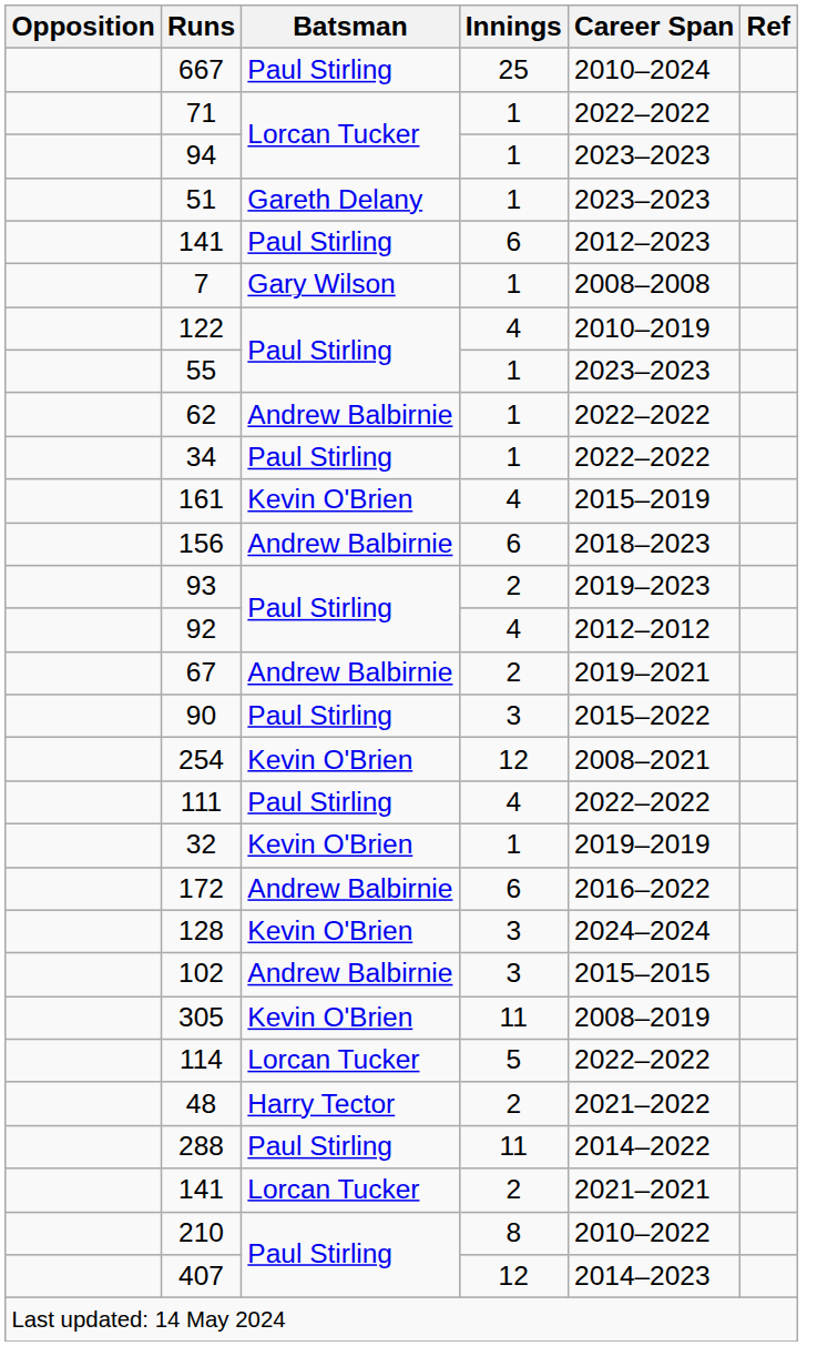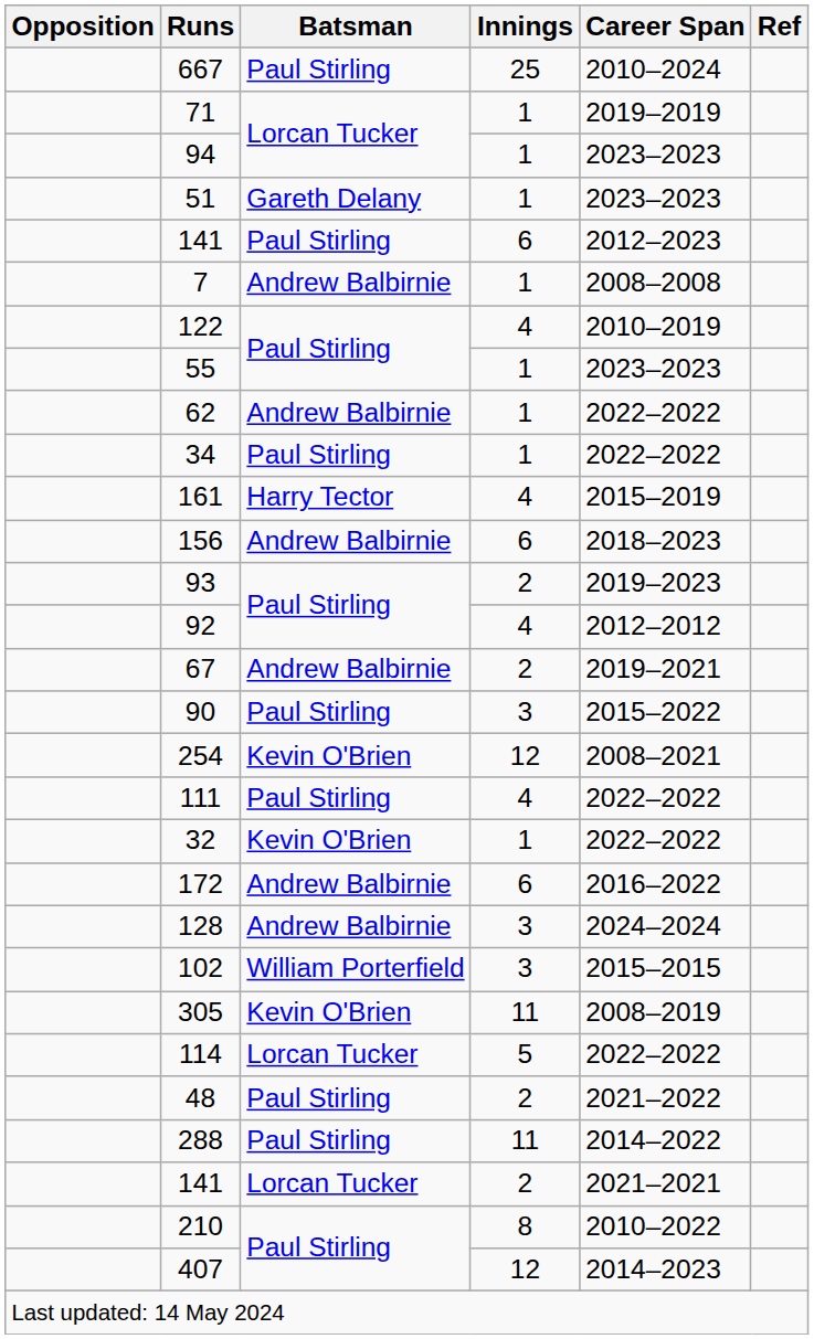 <table class="wikitable plainrowheaders sortable">
 <tr>
 <th scope="col">Opposition</th>
 <th scope="col">Runs</th>
 <th scope="col">Batsman</th>
 <th scope="col">Innings</th>
 <th scope="col">Career Span</th>
 <th scope="col">Ref</th>
 </tr>
 <tr>
 <td></td>
 <td scope=row style=text-align:center;>667</td>
 <td><a href='#'>Paul Stirling</a></td>
 <td align=center>25</td>
 <td>2010–2024</td>
 <td></td>
 </tr>
 <tr>
 <td></td>
 <td scope=row style=text-align:center;>71</td>
 <td rowspan=2><a href='#'>Lorcan Tucker</a></td>
 <td align=center>1</td>
-<td>2022–2022</td>
+<td>2019–2019</td>
 <td></td>
 </tr>
 <tr>
 <td></td>
 <td scope=row style=text-align:center;>94</td>
 <td align=center>1</td>
 <td>2023–2023</td>
 <td></td>
 </tr>
 <tr>
 <td></td>
 <td scope=row style=text-align:center;>51</td>
 <td><a href='#'>Gareth Delany</a></td>
 <td align=center>1</td>
 <td>2023–2023</td>
 <td></td>
 </tr>
 <tr>
 <td></td>
 <td scope=row style=text-align:center;>141</td>
 <td><a href='#'>Paul Stirling</a></td>
 <td align=center>6</td>
 <td>2012–2023</td>
 <td></td>
 </tr>
 <tr>
 <td></td>
 <td scope=row style=text-align:center;>7</td>
-<td><a href='#'>Gary Wilson</a></td>
+<td><a href='#'>Andrew Balbirnie</a></td>
 <td align=center>1</td>
 <td>2008–2008</td>
 <td></td>
 </tr>
 <tr>
 <td></td>
 <td scope=row style=text-align:center;>122</td>
 <td rowspan=2><a href='#'>Paul Stirling</a></td>
 <td align=center>4</td>
 <td>2010–2019</td>
 <td></td>
 </tr>
 <tr>
 <td></td>
 <td scope=row style=text-align:center;>55</td>
 <td align=center>1</td>
 <td>2023–2023</td>
 <td></td>
 </tr>
 <tr>
 <td></td>
 <td scope=row style=text-align:center;>62</td>
 <td><a href='#'>Andrew Balbirnie</a></td>
 <td align=center>1</td>
 <td>2022–2022</td>
 <td></td>
 </tr>
 <tr>
 <td></td>
 <td scope=row style=text-align:center;>34</td>
 <td><a href='#'>Paul Stirling</a></td>
 <td align=center>1</td>
 <td>2022–2022</td>
 <td></td>
 </tr>
 <tr>
 <td></td>
 <td scope=row style=text-align:center;>161</td>
-<td><a href='#'>Kevin O'Brien</a></td>
+<td><a href='#'>Harry Tector</a></td>
 <td align=center>4</td>
 <td>2015–2019</td>
 <td></td>
 </tr>
 <tr>
 <td></td>
 <td scope=row style=text-align:center;>156</td>
 <td><a href='#'>Andrew Balbirnie</a></td>
 <td align=center>6</td>
 <td>2018–2023</td>
 <td></td>
 </tr>
 <tr>
 <td></td>
 <td scope=row style=text-align:center;>93</td>
 <td rowspan=2><a href='#'>Paul Stirling</a></td>
 <td align=center>2</td>
 <td>2019–2023</td>
 <td></td>
 </tr>
 <tr>
 <td></td>
 <td scope=row style=text-align:center;>92</td>
 <td align=center>4</td>
 <td>2012–2012</td>
 <td></td>
 </tr>
 <tr>
 <td></td>
 <td scope=row style=text-align:center;>67</td>
 <td><a href='#'>Andrew Balbirnie</a></td>
 <td align=center>2</td>
 <td>2019–2021</td>
 <td></td>
 </tr>
 <tr>
 <td></td>
 <td scope=row style=text-align:center;>90</td>
 <td><a href='#'>Paul Stirling</a></td>
 <td align=center>3</td>
 <td>2015–2022</td>
 <td></td>
 </tr>
 <tr>
 <td></td>
 <td style=text-align:center;>254</td>
 <td><a href='#'>Kevin O'Brien</a></td>
 <td align=center>12</td>
 <td>2008–2021</td>
 <td></td>
 </tr>
 <tr>
 <td></td>
 <td scope=row style=text-align:center;>111</td>
 <td><a href='#'>Paul Stirling</a></td>
 <td align=center>4</td>
 <td>2022–2022</td>
 <td></td>
 </tr>
 <tr>
 <td></td>
 <td style=text-align:center;>32</td>
 <td><a href='#'>Kevin O'Brien</a></td>
 <td align=center>1</td>
-<td>2019–2019</td>
+<td>2022–2022</td>
 <td></td>
 </tr>
 <tr>
 <td></td>
 <td scope=row style=text-align:center;>172</td>
 <td><a href='#'>Andrew Balbirnie</a></td>
 <td align=center>6</td>
 <td>2016–2022</td>
 <td></td>
 </tr>
 <tr>
 <td></td>
 <td scope=row style=text-align:center;>128</td>
-<td><a href='#'>Kevin O'Brien</a></td>
+<td><a href='#'>Andrew Balbirnie</a></td>
 <td align=center>3</td>
 <td>2024–2024</td>
 <td></td>
 </tr>
 <tr>
 <td></td>
 <td scope=row style=text-align:center;>102</td>
-<td><a href='#'>Andrew Balbirnie</a></td>
+<td><a href='#'>William Porterfield</a></td>
 <td align=center>3</td>
 <td>2015–2015</td>
 <td></td>
 </tr>
 <tr>
 <td></td>
 <td scope=row style=text-align:center;>305</td>
 <td><a href='#'>Kevin O'Brien</a></td>
 <td align=center>11</td>
 <td>2008–2019</td>
 <td></td>
 </tr>
 <tr>
 <td></td>
 <td scope=row style=text-align:center;>114</td>
 <td><a href='#'>Lorcan Tucker</a></td>
 <td align=center>5</td>
 <td>2022–2022</td>
 <td></td>
 </tr>
 <tr>
 <td></td>
 <td scope=row style=text-align:center;>48</td>
-<td><a href='#'>Harry Tector</a></td>
+<td><a href='#'>Paul Stirling</a></td>
 <td align=center>2</td>
 <td>2021–2022</td>
 <td></td>
 </tr>
 <tr>
 <td></td>
 <td scope=row style=text-align:center;>288</td>
 <td><a href='#'>Paul Stirling</a></td>
 <td align=center>11</td>
 <td>2014–2022</td>
 <td></td>
 </tr>
 <tr>
 <td></td>
 <td scope=row style=text-align:center;>141</td>
 <td><a href='#'>Lorcan Tucker</a></td>
 <td align=center>2</td>
 <td>2021–2021</td>
 <td></td>
 </tr>
 <tr>
 <td></td>
 <td scope=row style=text-align:center;>210</td>
 <td rowspan=2><a href='#'>Paul Stirling</a></td>
 <td align=center>8</td>
 <td>2010–2022</td>
 <td></td>
 </tr>
 <tr>
 <td></td>
 <td scope=row style=text-align:center;>407</td>
 <td align=center>12</td>
 <td>2014–2023</td>
 <td></td>
 </tr>
 <tr>
 <td colspan=7><small>Last updated: 14 May 2024</small></td>
 </tr>
 </table>
